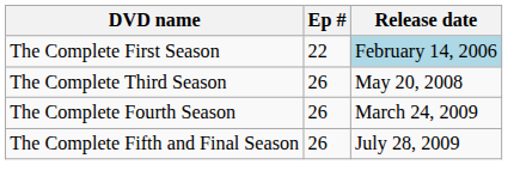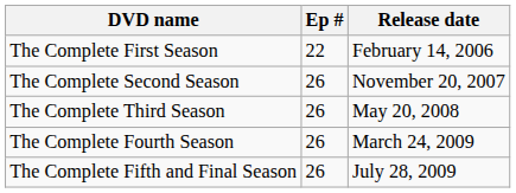 <table class="wikitable">
 <tr>
 <th>DVD name</th>
 <th>Ep #</th>
 <th>Release date</th>
 </tr>
 <tr>
 <td>The Complete First Season</td>
 <td>22</td>
-<td style="background: lightblue;">February 14, 2006</td>
+<td>February 14, 2006</td>
+</tr>
+<tr>
+<td>The Complete Second Season</td>
+<td>26</td>
+<td>November 20, 2007</td>
 </tr>
 <tr>
 <td>The Complete Third Season</td>
 <td>26</td>
 <td>May 20, 2008</td>
 </tr>
 <tr>
 <td>The Complete Fourth Season</td>
 <td>26</td>
 <td>March 24, 2009</td>
 </tr>
 <tr>
 <td>The Complete Fifth and Final Season</td>
 <td>26</td>
 <td>July 28, 2009</td>
 </tr>
 </table>
